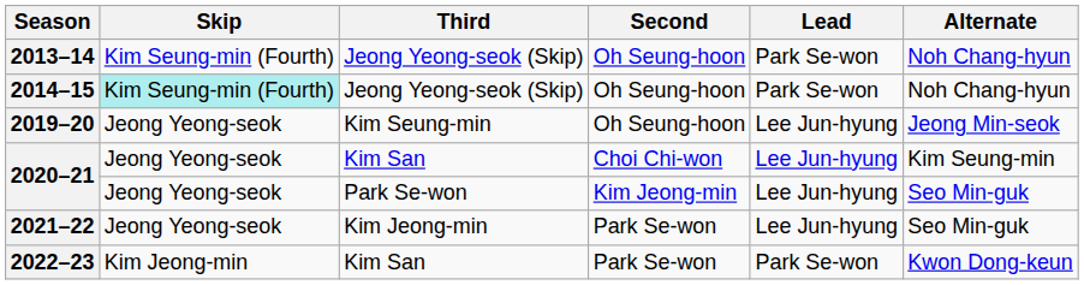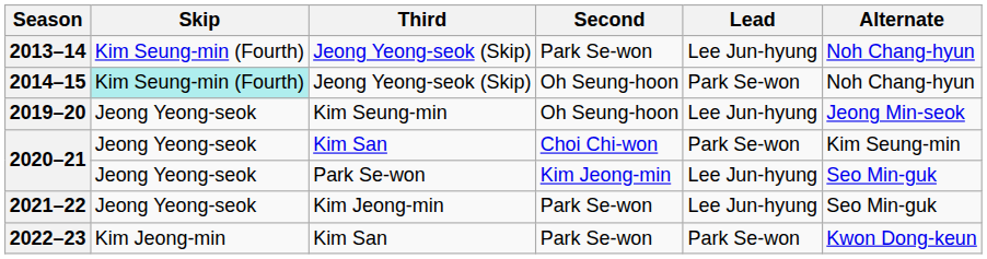 <table class="wikitable">
 <tr>
 <th scope="col">Season</th>
 <th scope="col">Skip</th>
 <th scope="col">Third</th>
 <th scope="col">Second</th>
 <th scope="col">Lead</th>
 <th scope="col">Alternate</th>
 </tr>
 <tr>
 <th scope="row">2013–14</th>
 <td><a href='#'>Kim Seung-min</a> (Fourth)</td>
 <td><a href='#'>Jeong Yeong-seok</a> (Skip)</td>
-<td><a href='#'>Oh Seung-hoon</a></td>
 <td>Park Se-won</td>
+<td>Lee Jun-hyung</td>
 <td><a href='#'>Noh Chang-hyun</a></td>
 </tr>
 <tr>
 <th scope="row">2014–15</th>
 <td style="background: paleturquoise;">Kim Seung-min (Fourth)</td>
 <td>Jeong Yeong-seok (Skip)</td>
 <td>Oh Seung-hoon</td>
 <td>Park Se-won</td>
 <td>Noh Chang-hyun</td>
 </tr>
 <tr>
 <th scope="row">2019–20</th>
 <td>Jeong Yeong-seok</td>
 <td>Kim Seung-min</td>
 <td>Oh Seung-hoon</td>
 <td>Lee Jun-hyung</td>
 <td><a href='#'>Jeong Min-seok</a></td>
 </tr>
 <tr>
 <th scope="row" rowspan=2>2020–21</th>
 <td>Jeong Yeong-seok</td>
 <td><a href='#'>Kim San</a></td>
 <td><a href='#'>Choi Chi-won</a></td>
-<td><a href='#'>Lee Jun-hyung</a></td>
+<td>Park Se-won</td>
 <td>Kim Seung-min</td>
 </tr>
 <tr>
 <td>Jeong Yeong-seok</td>
 <td>Park Se-won</td>
 <td><a href='#'>Kim Jeong-min</a></td>
 <td>Lee Jun-hyung</td>
 <td><a href='#'>Seo Min-guk</a></td>
 </tr>
 <tr>
 <th scope="row">2021–22</th>
 <td>Jeong Yeong-seok</td>
 <td>Kim Jeong-min</td>
 <td>Park Se-won</td>
 <td>Lee Jun-hyung</td>
 <td>Seo Min-guk</td>
 </tr>
 <tr>
 <th scope="row">2022–23</th>
 <td>Kim Jeong-min</td>
 <td>Kim San</td>
 <td>Park Se-won</td>
 <td>Park Se-won</td>
 <td><a href='#'>Kwon Dong-keun</a></td>
 </tr>
 </table>
